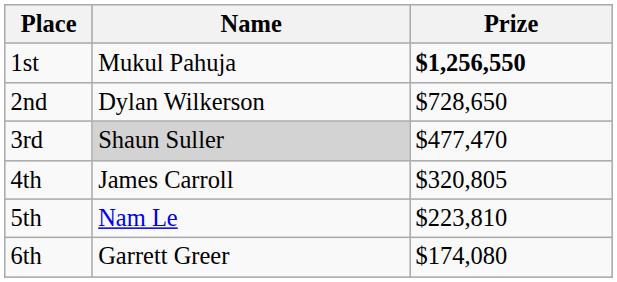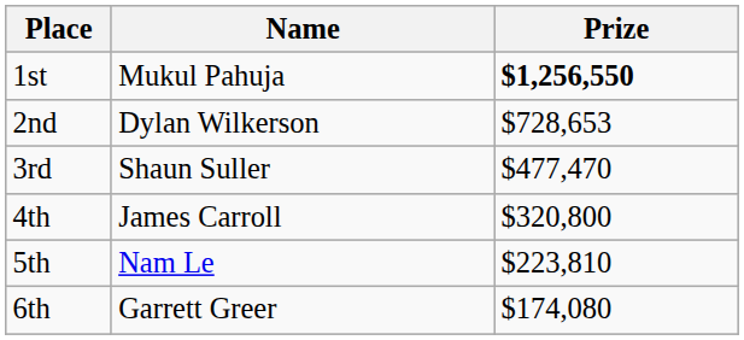 <table class="wikitable">
 <tr>
 <th style="width:50px;">Place</th>
 <th style="width:200px;">Name</th>
 <th style="width:125px;">Prize</th>
 </tr>
 <tr>
 <td>1st</td>
 <td> Mukul Pahuja</td>
 <td><strong>$1,256,550</strong></td>
 </tr>
 <tr>
 <td>2nd</td>
 <td> Dylan Wilkerson</td>
-<td>$728,650</td>
+<td>$728,653</td>
 </tr>
 <tr>
 <td>3rd</td>
-<td style="background: lightgrey;"> Shaun Suller</td>
+<td> Shaun Suller</td>
 <td>$477,470</td>
 </tr>
 <tr>
 <td>4th</td>
 <td> James Carroll</td>
-<td>$320,805</td>
+<td>$320,800</td>
 </tr>
 <tr>
 <td>5th</td>
 <td> <a href='#'>Nam Le</a></td>
 <td>$223,810</td>
 </tr>
 <tr>
 <td>6th</td>
 <td> Garrett Greer</td>
 <td>$174,080</td>
 </tr>
 </table>
